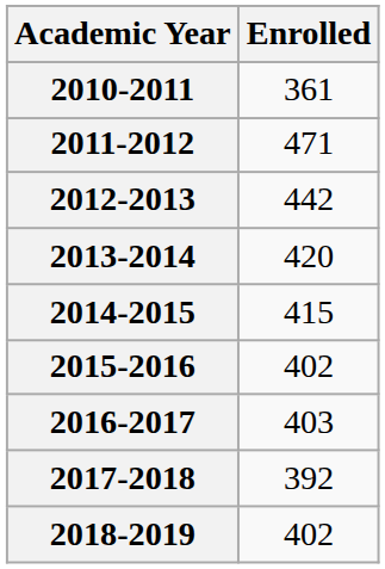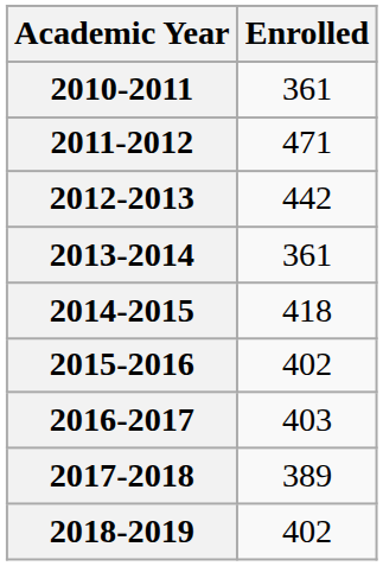 <table class="wikitable" style="font-size:85%; margin:10px; text-align:center; font-size:90%; margin:auto">
 <tr>
 <th><strong>Academic Year</strong></th>
 <th><strong>Enrolled</strong></th>
 </tr>
 <tr style="text-align:center;">
 <th>2010-2011</th>
 <td>361</td>
 </tr>
 <tr style="text-align:center;">
 <th>2011-2012</th>
 <td>471</td>
 </tr>
 <tr style="text-align:center;">
 <th>2012-2013</th>
 <td>442</td>
 </tr>
 <tr style="text-align:center;">
 <th>2013-2014</th>
-<td>420</td>
+<td>361</td>
 </tr>
 <tr style="text-align:center;">
 <th>2014-2015</th>
-<td>415</td>
+<td>418</td>
 </tr>
 <tr style="text-align:center;">
 <th>2015-2016</th>
 <td>402</td>
 </tr>
 <tr style="text-align:center;">
 <th>2016-2017</th>
 <td>403</td>
 </tr>
 <tr style="text-align:center;">
 <th>2017-2018</th>
-<td>392</td>
+<td>389</td>
 </tr>
 <tr style="text-align:center;">
 <th>2018-2019</th>
 <td>402</td>
 </tr>
 </table>
